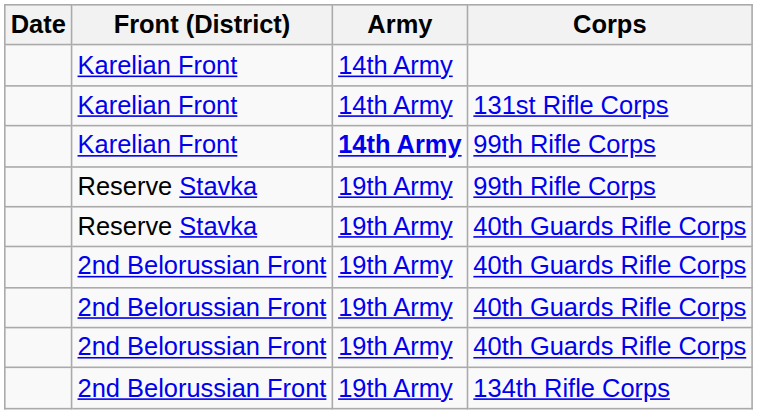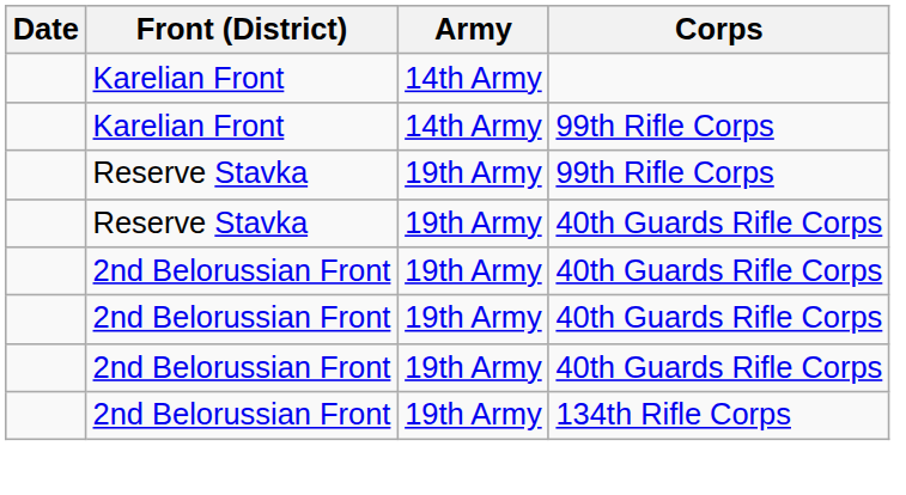 <table Class = "wikitable">
 <tr>
 <th>Date</th>
 <th>Front (District)</th>
 <th>Army</th>
 <th>Corps</th>
 </tr>
 <tr>
 <td></td>
 <td><a href='#'>Karelian Front</a></td>
 <td><a href='#'>14th Army</a></td>
 </tr>
 <tr>
 <td></td>
 <td><a href='#'>Karelian Front</a></td>
 <td><a href='#'>14th Army</a></td>
-<td><a href='#'>131st Rifle Corps</a></td>
-</tr>
-<tr>
-<td></td>
-<td><a href='#'>Karelian Front</a></td>
-<td><strong><a href='#'>14th Army</a></strong></td>
 <td><a href='#'>99th Rifle Corps</a></td>
 </tr>
 <tr>
 <td></td>
 <td>Reserve <a href='#'>Stavka</a></td>
 <td><a href='#'>19th Army</a></td>
 <td><a href='#'>99th Rifle Corps</a></td>
 </tr>
 <tr>
 <td></td>
 <td>Reserve <a href='#'>Stavka</a></td>
 <td><a href='#'>19th Army</a></td>
 <td><a href='#'>40th Guards Rifle Corps</a></td>
 </tr>
 <tr>
 <td></td>
 <td><a href='#'>2nd Belorussian Front</a></td>
 <td><a href='#'>19th Army</a></td>
 <td><a href='#'>40th Guards Rifle Corps</a></td>
 </tr>
 <tr>
 <td></td>
 <td><a href='#'>2nd Belorussian Front</a></td>
 <td><a href='#'>19th Army</a></td>
 <td><a href='#'>40th Guards Rifle Corps</a></td>
 </tr>
 <tr>
 <td></td>
 <td><a href='#'>2nd Belorussian Front</a></td>
 <td><a href='#'>19th Army</a></td>
 <td><a href='#'>40th Guards Rifle Corps</a></td>
 </tr>
 <tr>
 <td></td>
 <td><a href='#'>2nd Belorussian Front</a></td>
 <td><a href='#'>19th Army</a></td>
 <td><a href='#'>134th Rifle Corps</a></td>
 </tr>
 </table>
